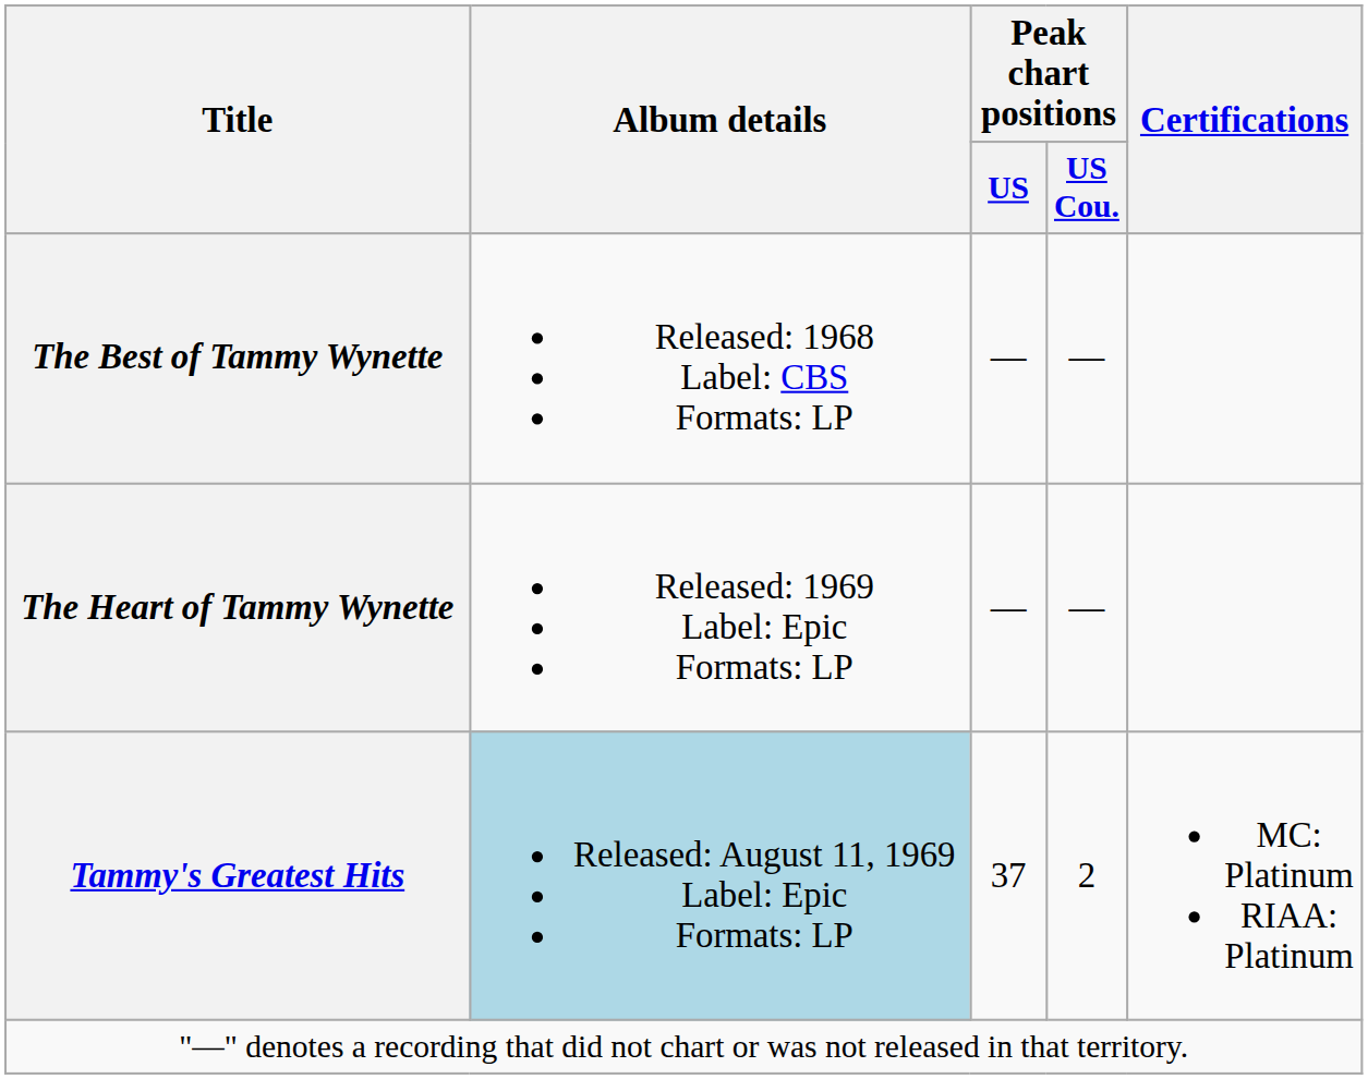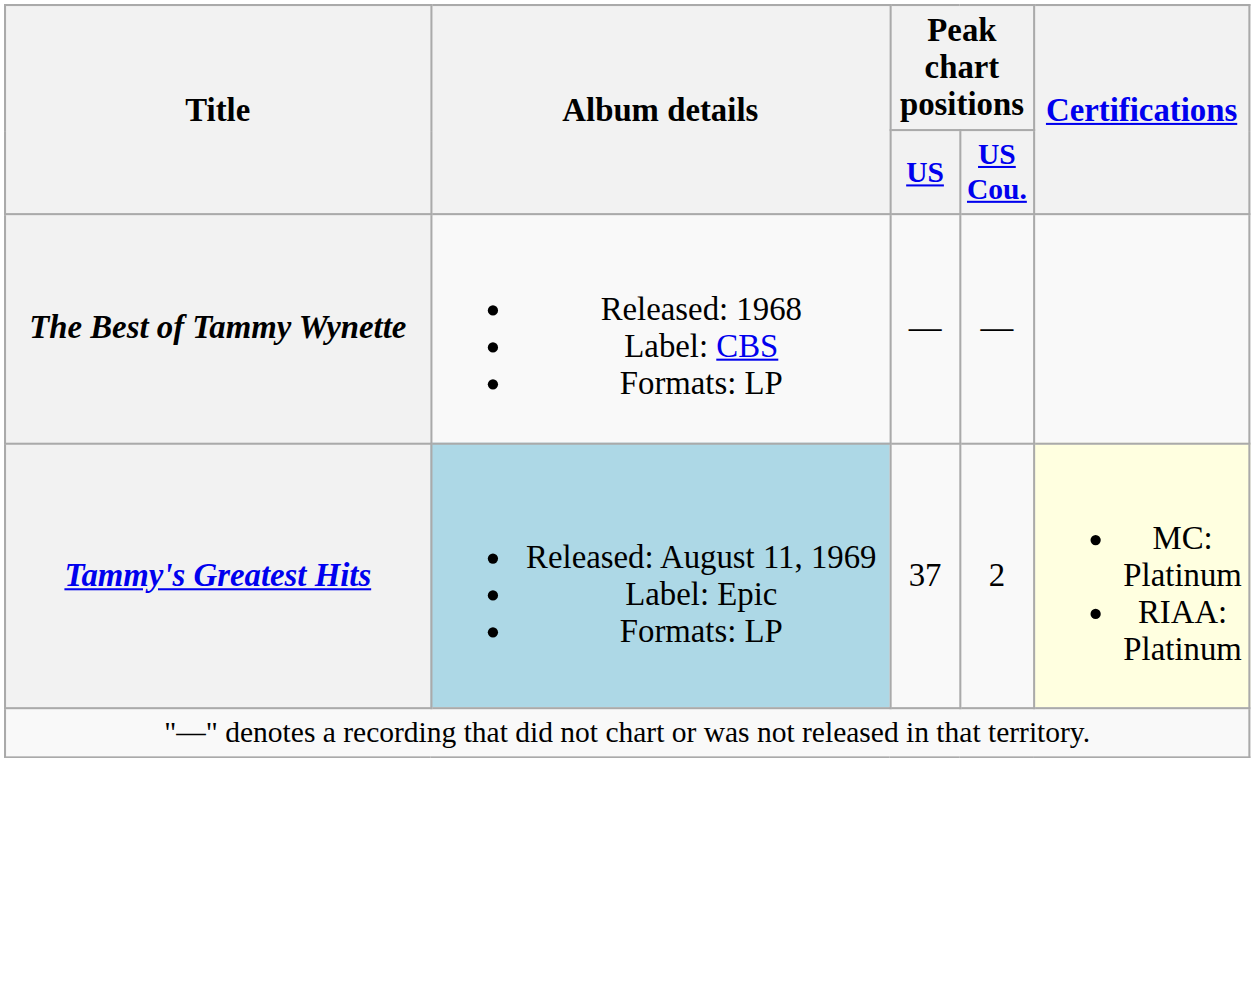 <table class="wikitable plainrowheaders" style="text-align:center;">
 <tr>
 <th scope="col" rowspan="2" style="width:18em;">Title</th>
 <th scope="col" rowspan="2" style="width:18em;">Album details</th>
 <th scope="col" colspan="2">Peak chart<br>positions</th>
 <th scope="col" rowspan="2"><a href='#'>Certifications</a></th>
 </tr>
 <tr>
 <th scope="col" style="width:2em;font-size:90%;"><a href='#'>US</a><br></th>
 <th scope="col" style="width:2em;font-size:90%;"><a href='#'>US<br>Cou.</a><br></th>
 </tr>
 <tr>
 <th scope="row"><em>The Best of Tammy Wynette</em></th>
 <td><br><ul><li>Released: 1968</li><li>Label: <a href='#'>CBS</a></li><li>Formats: LP</li></ul></td>
 <td>—</td>
 <td>—</td>
 <td></td>
 </tr>
 <tr>
-<th scope="row"><em>The Heart of Tammy Wynette</em></th>
-<td><br><ul><li>Released: 1969</li><li>Label: Epic</li><li>Formats: LP</li></ul></td>
-<td>—</td>
-<td>—</td>
-<td></td>
-</tr>
-<tr>
 <th scope="row"><em><a href='#'>Tammy's Greatest Hits</a></em></th>
 <td style="background: lightblue;"><br><ul><li>Released: August 11, 1969</li><li>Label: Epic</li><li>Formats: LP</li></ul></td>
 <td>37</td>
 <td>2</td>
-<td><br><ul><li>MC: Platinum</li><li>RIAA: Platinum</li></ul></td>
+<td style="background: lightyellow;"><br><ul><li>MC: Platinum</li><li>RIAA: Platinum</li></ul></td>
 </tr>
 <tr>
 <td colspan="5" style="font-size:90%">"—" denotes a recording that did not chart or was not released in that territory.</td>
 </tr>
 </table>
